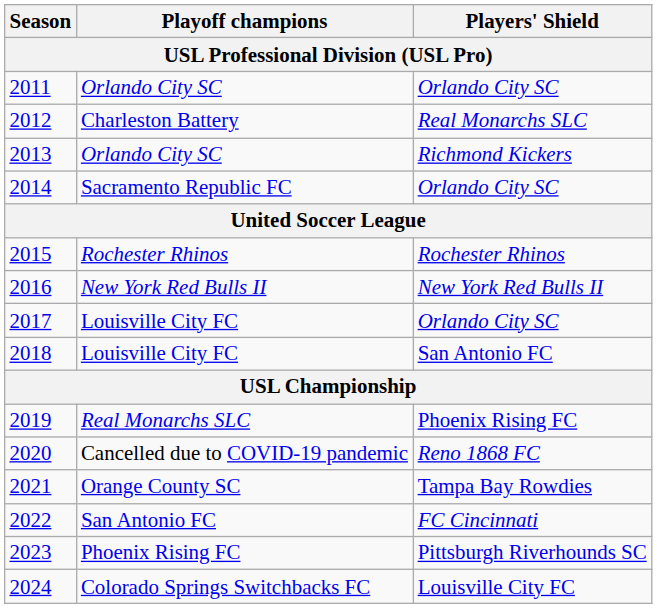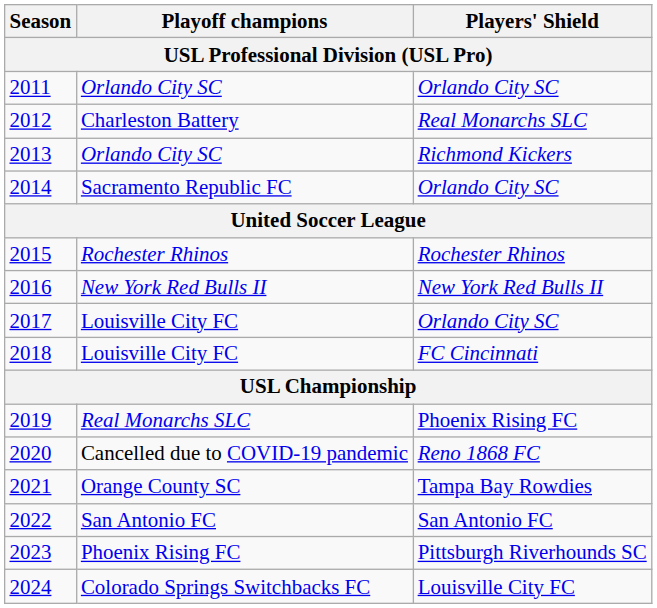 <table class="wikitable">
 <tr>
 <th>Season</th>
 <th>Playoff champions</th>
 <th>Players' Shield</th>
 </tr>
 <tr>
 <th colspan=4 style="text-align:center;">USL Professional Division (USL Pro)</th>
 </tr>
 <tr>
 <td><a href='#'>2011</a></td>
 <td><em><a href='#'>Orlando City SC</a></em></td>
 <td><em><a href='#'>Orlando City SC</a></em></td>
 </tr>
 <tr>
 <td><a href='#'>2012</a></td>
 <td><a href='#'>Charleston Battery</a></td>
 <td><em><a href='#'>Real Monarchs SLC</a></em></td>
 </tr>
 <tr>
 <td><a href='#'>2013</a></td>
 <td><em><a href='#'>Orlando City SC</a></em></td>
 <td><em><a href='#'>Richmond Kickers</a></em></td>
 </tr>
 <tr>
 <td><a href='#'>2014</a></td>
 <td><a href='#'>Sacramento Republic FC</a></td>
 <td><em><a href='#'>Orlando City SC</a></em></td>
 </tr>
 <tr>
 <th colspan=4 style="text-align:center;">United Soccer League</th>
 </tr>
 <tr>
 <td><a href='#'>2015</a></td>
 <td><em><a href='#'>Rochester Rhinos</a></em></td>
 <td><em><a href='#'>Rochester Rhinos</a></em></td>
 </tr>
 <tr>
 <td><a href='#'>2016</a></td>
 <td><em><a href='#'>New York Red Bulls II</a></em></td>
 <td><em><a href='#'>New York Red Bulls II</a></em></td>
 </tr>
 <tr>
 <td><a href='#'>2017</a></td>
 <td><a href='#'>Louisville City FC</a></td>
 <td><em><a href='#'>Orlando City SC</a></em></td>
 </tr>
 <tr>
 <td><a href='#'>2018</a></td>
 <td><a href='#'>Louisville City FC</a></td>
-<td><a href='#'>San Antonio FC</a></td>
+<td><em><a href='#'>FC Cincinnati</a></em></td>
 </tr>
 <tr>
 <th colspan=4 style="text-align:center;">USL Championship</th>
 </tr>
 <tr>
 <td><a href='#'>2019</a></td>
 <td><em><a href='#'>Real Monarchs SLC</a></em></td>
 <td><a href='#'>Phoenix Rising FC</a></td>
 </tr>
 <tr>
 <td><a href='#'>2020</a></td>
 <td>Cancelled due to <a href='#'>COVID-19 pandemic</a></td>
 <td><em><a href='#'>Reno 1868 FC</a></em></td>
 </tr>
 <tr>
 <td><a href='#'>2021</a></td>
 <td><a href='#'>Orange County SC</a></td>
 <td><a href='#'>Tampa Bay Rowdies</a></td>
 </tr>
 <tr>
 <td><a href='#'>2022</a></td>
 <td><a href='#'>San Antonio FC</a></td>
-<td><em><a href='#'>FC Cincinnati</a></em></td>
+<td><a href='#'>San Antonio FC</a></td>
 </tr>
 <tr>
 <td><a href='#'>2023</a></td>
 <td><a href='#'>Phoenix Rising FC</a></td>
 <td><a href='#'>Pittsburgh Riverhounds SC</a></td>
 </tr>
 <tr>
 <td><a href='#'>2024</a></td>
 <td><a href='#'>Colorado Springs Switchbacks FC</a></td>
 <td><a href='#'>Louisville City FC</a></td>
 </tr>
 </table>
